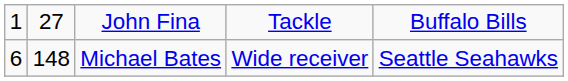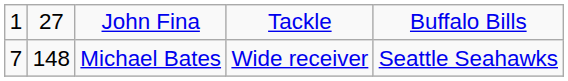 <table class="wikitable" style="text-align:center">
 <tr>
 <td>1</td>
 <td>27</td>
 <td><a href='#'>John Fina</a></td>
 <td><a href='#'>Tackle</a></td>
 <td><a href='#'>Buffalo Bills</a></td>
 </tr>
 <tr>
-<td>6</td>
+<td>7</td>
 <td>148</td>
 <td><a href='#'>Michael Bates</a></td>
 <td><a href='#'>Wide receiver</a></td>
 <td><a href='#'>Seattle Seahawks</a></td>
 </tr>
 </table>
